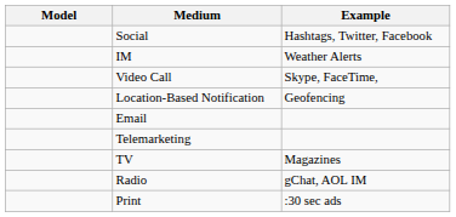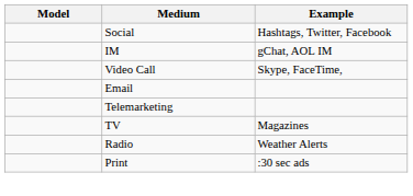 <table class="wikitable">
 <tr>
 <th scope="col" width="125">Model</th>
 <th scope="col" width="200">Medium</th>
 <th scope="col" width="200">Example</th>
 </tr>
 <tr>
 <td></td>
 <td>Social</td>
 <td>Hashtags, Twitter, Facebook</td>
 </tr>
 <tr>
 <td></td>
 <td>IM</td>
-<td>Weather Alerts</td>
+<td>gChat, AOL IM</td>
 </tr>
 <tr>
 <td></td>
 <td>Video Call</td>
 <td>Skype, FaceTime,</td>
-</tr>
-<tr>
-<td></td>
-<td>Location-Based Notification</td>
-<td>Geofencing</td>
 </tr>
 <tr>
 <td></td>
 <td>Email</td>
 <td></td>
 </tr>
 <tr>
 <td></td>
 <td>Telemarketing</td>
 <td></td>
 </tr>
 <tr>
 <td></td>
 <td>TV</td>
 <td>Magazines</td>
 </tr>
 <tr>
 <td></td>
 <td>Radio</td>
-<td>gChat, AOL IM</td>
+<td>Weather Alerts</td>
 </tr>
 <tr>
 <td></td>
 <td>Print</td>
 <td>:30 sec ads</td>
 </tr>
 </table>
